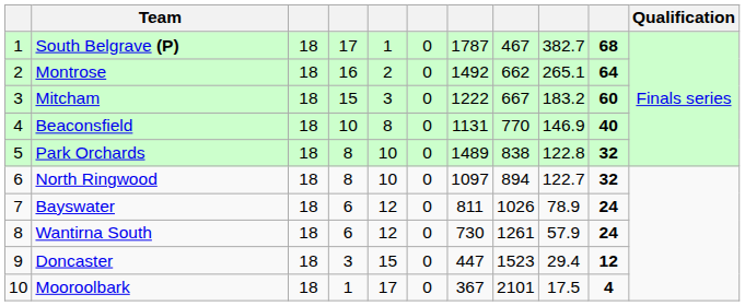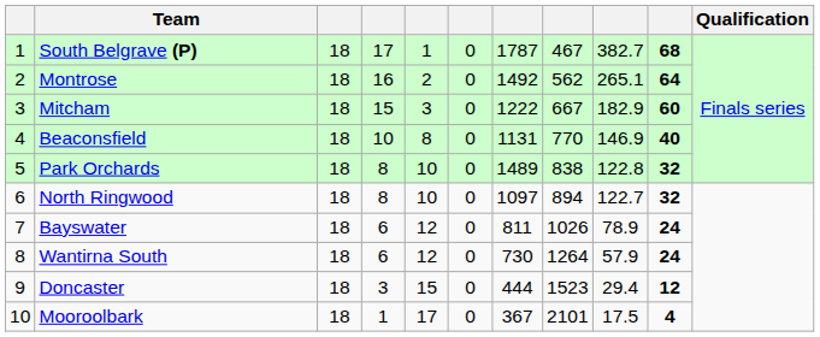 <table class="wikitable" style="text-align:center; margin-bottom:0">
 <tr>
 <th style="width:10px"></th>
 <th style="width:35%;">Team</th>
 <th style="width:30px;"></th>
 <th style="width:30px;"></th>
 <th style="width:30px;"></th>
 <th style="width:30px;"></th>
 <th style="width:30px;"></th>
 <th style="width:30px;"></th>
 <th style="width:30px;"></th>
 <th style="width:30px;"></th>
 <th>Qualification</th>
 </tr>
 <tr style="background:#ccffcc;">
 <td>1</td>
 <td style="text-align:left;"><a href='#'>South Belgrave</a> <strong>(P)</strong></td>
 <td>18</td>
 <td>17</td>
 <td>1</td>
 <td>0</td>
 <td>1787</td>
 <td>467</td>
 <td>382.7</td>
 <td><strong>68</strong></td>
 <td rowspan=5><a href='#'>Finals series</a></td>
 </tr>
 <tr style="background:#ccffcc;">
 <td>2</td>
 <td style="text-align:left;"><a href='#'>Montrose</a></td>
 <td>18</td>
 <td>16</td>
 <td>2</td>
 <td>0</td>
 <td>1492</td>
-<td>662</td>
+<td>562</td>
 <td>265.1</td>
 <td><strong>64</strong></td>
 </tr>
 <tr style="background:#ccffcc;">
 <td>3</td>
 <td style="text-align:left;"><a href='#'>Mitcham</a></td>
 <td>18</td>
 <td>15</td>
 <td>3</td>
 <td>0</td>
 <td>1222</td>
 <td>667</td>
-<td>183.2</td>
+<td>182.9</td>
 <td><strong>60</strong></td>
 </tr>
 <tr style="background:#ccffcc;">
 <td>4</td>
 <td style="text-align:left;"><a href='#'>Beaconsfield</a></td>
 <td>18</td>
 <td>10</td>
 <td>8</td>
 <td>0</td>
 <td>1131</td>
 <td>770</td>
 <td>146.9</td>
 <td><strong>40</strong></td>
 </tr>
 <tr style="background:#ccffcc;">
 <td>5</td>
 <td style="text-align:left;"><a href='#'>Park Orchards</a></td>
 <td>18</td>
 <td>8</td>
 <td>10</td>
 <td>0</td>
 <td>1489</td>
 <td>838</td>
 <td>122.8</td>
 <td><strong>32</strong></td>
 </tr>
 <tr>
 <td>6</td>
 <td style="text-align:left;"><a href='#'>North Ringwood</a></td>
 <td>18</td>
 <td>8</td>
 <td>10</td>
 <td>0</td>
 <td>1097</td>
 <td>894</td>
 <td>122.7</td>
 <td><strong>32</strong></td>
 <td rowspan=5></td>
 </tr>
 <tr>
 <td>7</td>
 <td style="text-align:left;"><a href='#'>Bayswater</a></td>
 <td>18</td>
 <td>6</td>
 <td>12</td>
 <td>0</td>
 <td>811</td>
 <td>1026</td>
 <td>78.9</td>
 <td><strong>24</strong></td>
 </tr>
 <tr>
 <td>8</td>
 <td style="text-align:left;"><a href='#'>Wantirna South</a></td>
 <td>18</td>
 <td>6</td>
 <td>12</td>
 <td>0</td>
 <td>730</td>
-<td>1261</td>
+<td>1264</td>
 <td>57.9</td>
 <td><strong>24</strong></td>
 </tr>
 <tr>
 <td>9</td>
 <td style="text-align:left;"><a href='#'>Doncaster</a></td>
 <td>18</td>
 <td>3</td>
 <td>15</td>
 <td>0</td>
-<td>447</td>
+<td>444</td>
 <td>1523</td>
 <td>29.4</td>
 <td><strong>12</strong></td>
 </tr>
 <tr>
 <td>10</td>
 <td style="text-align:left;"><a href='#'>Mooroolbark</a></td>
 <td>18</td>
 <td>1</td>
 <td>17</td>
 <td>0</td>
 <td>367</td>
 <td>2101</td>
 <td>17.5</td>
 <td><strong>4</strong></td>
 </tr>
 </table>
